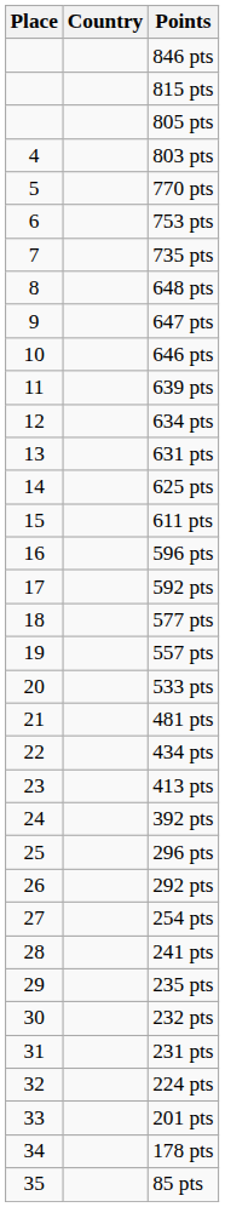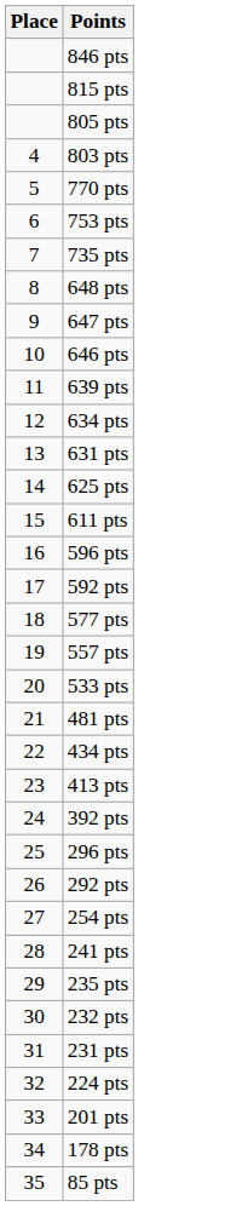 <table class=wikitable>
 <tr>
 <th>Place</th>
-<th>Country</th>
 <th>Points</th>
 </tr>
 <tr>
 <td align=center></td>
-<td></td>
 <td>846 pts</td>
 </tr>
 <tr>
 <td align=center></td>
-<td></td>
 <td>815 pts</td>
 </tr>
 <tr>
 <td align=center></td>
-<td></td>
 <td>805 pts</td>
 </tr>
 <tr>
 <td align=center>4</td>
-<td></td>
 <td>803 pts</td>
 </tr>
 <tr>
 <td align=center>5</td>
-<td></td>
 <td>770 pts</td>
 </tr>
 <tr>
 <td align=center>6</td>
-<td></td>
 <td>753 pts</td>
 </tr>
 <tr>
 <td align=center>7</td>
-<td></td>
 <td>735 pts</td>
 </tr>
 <tr>
 <td align=center>8</td>
-<td></td>
 <td>648 pts</td>
 </tr>
 <tr>
 <td align=center>9</td>
-<td></td>
 <td>647 pts</td>
 </tr>
 <tr>
 <td align=center>10</td>
-<td></td>
 <td>646 pts</td>
 </tr>
 <tr>
 <td align=center>11</td>
-<td></td>
 <td>639 pts</td>
 </tr>
 <tr>
 <td align=center>12</td>
-<td></td>
 <td>634 pts</td>
 </tr>
 <tr>
 <td align=center>13</td>
-<td></td>
 <td>631 pts</td>
 </tr>
 <tr>
 <td align=center>14</td>
-<td></td>
 <td>625 pts</td>
 </tr>
 <tr>
 <td align=center>15</td>
-<td></td>
 <td>611 pts</td>
 </tr>
 <tr>
 <td align=center>16</td>
-<td></td>
 <td>596 pts</td>
 </tr>
 <tr>
 <td align=center>17</td>
-<td></td>
 <td>592 pts</td>
 </tr>
 <tr>
 <td align=center>18</td>
-<td></td>
 <td>577 pts</td>
 </tr>
 <tr>
 <td align=center>19</td>
-<td></td>
 <td>557 pts</td>
 </tr>
 <tr>
 <td align=center>20</td>
-<td></td>
 <td>533 pts</td>
 </tr>
 <tr>
 <td align=center>21</td>
-<td></td>
 <td>481 pts</td>
 </tr>
 <tr>
 <td align=center>22</td>
-<td></td>
 <td>434 pts</td>
 </tr>
 <tr>
 <td align=center>23</td>
-<td></td>
 <td>413 pts</td>
 </tr>
 <tr>
 <td align=center>24</td>
-<td></td>
 <td>392 pts</td>
 </tr>
 <tr>
 <td align=center>25</td>
-<td></td>
 <td>296 pts</td>
 </tr>
 <tr>
 <td align=center>26</td>
-<td></td>
 <td>292 pts</td>
 </tr>
 <tr>
 <td align=center>27</td>
-<td></td>
 <td>254 pts</td>
 </tr>
 <tr>
 <td align=center>28</td>
-<td></td>
 <td>241 pts</td>
 </tr>
 <tr>
 <td align=center>29</td>
-<td></td>
 <td>235 pts</td>
 </tr>
 <tr>
 <td align=center>30</td>
-<td></td>
 <td>232 pts</td>
 </tr>
 <tr>
 <td align=center>31</td>
-<td></td>
 <td>231 pts</td>
 </tr>
 <tr>
 <td align=center>32</td>
-<td></td>
 <td>224 pts</td>
 </tr>
 <tr>
 <td align=center>33</td>
-<td></td>
 <td>201 pts</td>
 </tr>
 <tr>
 <td align=center>34</td>
-<td></td>
 <td>178 pts</td>
 </tr>
 <tr>
 <td align=center>35</td>
-<td></td>
 <td>85 pts</td>
 </tr>
 </table>
